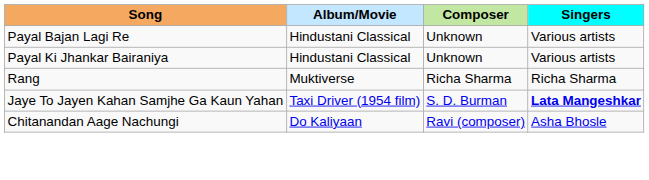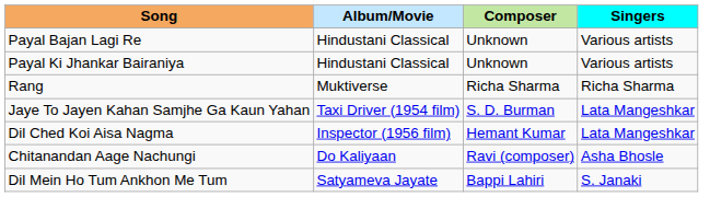 <table class="wikitable sortable">
 <tr>
 <th style="background:#f4a860">Song</th>
 <th style="background:#c2e7ff">Album/Movie</th>
 <th style="background:#c2e7a3">Composer</th>
 <th style="background:#00ffff">Singers</th>
 </tr>
 <tr>
 <td>Payal Bajan Lagi Re</td>
 <td>Hindustani Classical</td>
 <td>Unknown</td>
 <td>Various artists</td>
 </tr>
 <tr>
 <td>Payal Ki Jhankar Bairaniya</td>
 <td>Hindustani Classical</td>
 <td>Unknown</td>
 <td>Various artists</td>
 </tr>
 <tr>
 <td>Rang</td>
 <td>Muktiverse</td>
 <td>Richa Sharma</td>
 <td>Richa Sharma</td>
 </tr>
 <tr>
 <td>Jaye To Jayen Kahan Samjhe Ga Kaun Yahan</td>
 <td><a href='#'>Taxi Driver (1954 film)</a></td>
 <td><a href='#'>S. D. Burman</a></td>
-<td><strong><a href='#'>Lata Mangeshkar</a></strong></td>
+<td><a href='#'>Lata Mangeshkar</a></td>
+</tr>
+<tr>
+<td>Dil Ched Koi Aisa Nagma</td>
+<td><a href='#'>Inspector (1956 film)</a></td>
+<td><a href='#'>Hemant Kumar</a></td>
+<td><a href='#'>Lata Mangeshkar</a></td>
 </tr>
 <tr>
 <td>Chitanandan Aage Nachungi</td>
 <td><a href='#'>Do Kaliyaan</a></td>
 <td><a href='#'>Ravi (composer)</a></td>
 <td><a href='#'>Asha Bhosle</a></td>
 </tr>
+<tr>
+<td>Dil Mein Ho Tum Ankhon Me Tum</td>
+<td><a href='#'>Satyameva Jayate</a></td>
+<td><a href='#'>Bappi Lahiri</a></td>
+<td><a href='#'>S. Janaki</a></td>
+</tr>
 </table>
